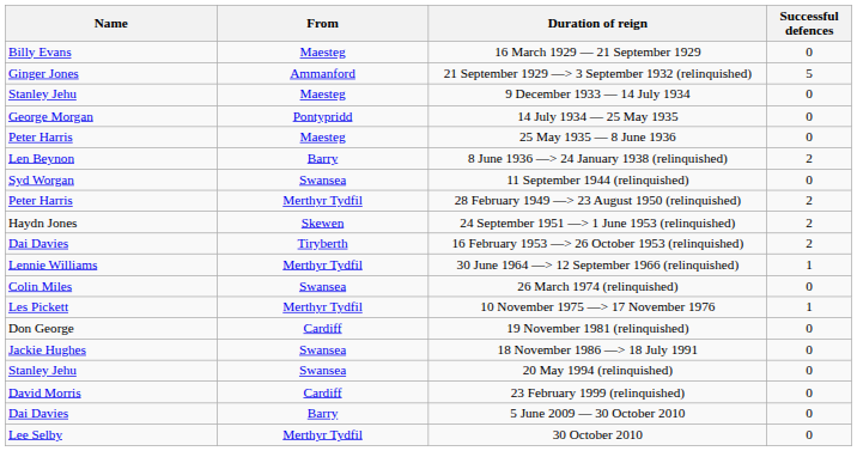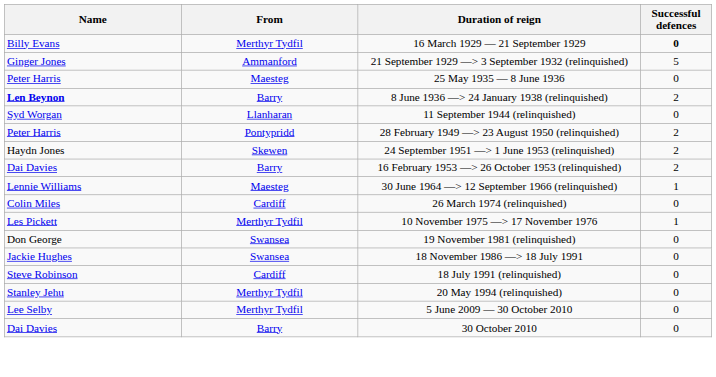 <table class="wikitable" style="width:80%;">
 <tr>
 <th style="width:25%;">Name</th>
 <th style="width:25%;">From</th>
 <th style="width:40%;">Duration of reign</th>
 <th style="width:10%;">Successful defences</th>
 </tr>
 <tr align=center>
 <td align=left><a href='#'>Billy Evans</a></td>
-<td><a href='#'>Maesteg</a></td>
+<td><a href='#'>Merthyr Tydfil</a></td>
 <td>16 March 1929 — 21 September 1929</td>
-<td>0</td>
+<td><strong>0</strong></td>
 </tr>
 <tr align=center>
 <td align=left><a href='#'>Ginger Jones</a></td>
 <td><a href='#'>Ammanford</a></td>
 <td>21 September 1929 —> 3 September 1932 (relinquished)</td>
 <td>5</td>
 </tr>
 <tr align=center>
-<td align=left><a href='#'>Stanley Jehu</a></td>
-<td><a href='#'>Maesteg</a></td>
-<td>9 December 1933 — 14 July 1934</td>
-<td>0</td>
-</tr>
-<tr align=center>
-<td align=left><a href='#'>George Morgan</a></td>
-<td><a href='#'>Pontypridd</a></td>
-<td>14 July 1934 — 25 May 1935</td>
-<td>0</td>
-</tr>
-<tr align=center>
 <td align=left><a href='#'>Peter Harris</a></td>
 <td><a href='#'>Maesteg</a></td>
 <td>25 May 1935 — 8 June 1936</td>
 <td>0</td>
 </tr>
 <tr align=center>
-<td align=left><a href='#'>Len Beynon</a></td>
+<td align=left><strong><a href='#'>Len Beynon</a></strong></td>
 <td><a href='#'>Barry</a></td>
 <td>8 June 1936 —> 24 January 1938 (relinquished)</td>
 <td>2</td>
 </tr>
 <tr align=center>
 <td align=left><a href='#'>Syd Worgan</a></td>
-<td><a href='#'>Swansea</a></td>
+<td><a href='#'>Llanharan</a></td>
 <td>11 September 1944 (relinquished)</td>
 <td>0</td>
 </tr>
 <tr align=center>
 <td align=left><a href='#'>Peter Harris</a></td>
-<td><a href='#'>Merthyr Tydfil</a></td>
+<td><a href='#'>Pontypridd</a></td>
 <td>28 February 1949 —> 23 August 1950 (relinquished)</td>
 <td>2</td>
 </tr>
 <tr align=center>
 <td align=left>Haydn Jones</td>
 <td><a href='#'>Skewen</a></td>
 <td>24 September 1951 —> 1 June 1953 (relinquished)</td>
 <td>2</td>
 </tr>
 <tr align=center>
 <td align=left><a href='#'>Dai Davies</a></td>
-<td><a href='#'>Tiryberth</a></td>
+<td><a href='#'>Barry</a></td>
 <td>16 February 1953 —> 26 October 1953 (relinquished)</td>
 <td>2</td>
 </tr>
 <tr align=center>
 <td align=left><a href='#'>Lennie Williams</a></td>
-<td><a href='#'>Merthyr Tydfil</a></td>
+<td><a href='#'>Maesteg</a></td>
 <td>30 June 1964 —> 12 September 1966 (relinquished)</td>
 <td>1</td>
 </tr>
 <tr align=center>
 <td align=left><a href='#'>Colin Miles</a></td>
-<td><a href='#'>Swansea</a></td>
+<td><a href='#'>Cardiff</a></td>
 <td>26 March 1974 (relinquished)</td>
 <td>0</td>
 </tr>
 <tr align=center>
 <td align=left><a href='#'>Les Pickett</a></td>
 <td><a href='#'>Merthyr Tydfil</a></td>
 <td>10 November 1975 —> 17 November 1976</td>
 <td>1</td>
 </tr>
 <tr align=center>
 <td align=left>Don George</td>
-<td><a href='#'>Cardiff</a></td>
+<td><a href='#'>Swansea</a></td>
 <td>19 November 1981 (relinquished)</td>
 <td>0</td>
 </tr>
 <tr align=center>
 <td align=left><a href='#'>Jackie Hughes</a></td>
 <td><a href='#'>Swansea</a></td>
 <td>18 November 1986 —> 18 July 1991</td>
 <td>0</td>
 </tr>
 <tr align=center>
+<td align=left><a href='#'>Steve Robinson</a></td>
+<td><a href='#'>Cardiff</a></td>
+<td>18 July 1991 (relinquished)</td>
+<td>0</td>
+</tr>
+<tr align=center>
 <td align=left><a href='#'>Stanley Jehu</a></td>
-<td><a href='#'>Swansea</a></td>
+<td><a href='#'>Merthyr Tydfil</a></td>
 <td>20 May 1994 (relinquished)</td>
 <td>0</td>
 </tr>
 <tr align=center>
-<td align=left><a href='#'>David Morris</a></td>
-<td><a href='#'>Cardiff</a></td>
-<td>23 February 1999 (relinquished)</td>
+<td align=left><a href='#'>Lee Selby</a></td>
+<td><a href='#'>Merthyr Tydfil</a></td>
+<td>5 June 2009 — 30 October 2010</td>
 <td>0</td>
 </tr>
 <tr align=center>
 <td align=left><a href='#'>Dai Davies</a></td>
 <td><a href='#'>Barry</a></td>
-<td>5 June 2009 — 30 October 2010</td>
-<td>0</td>
-</tr>
-<tr align=center>
-<td align=left><a href='#'>Lee Selby</a></td>
-<td><a href='#'>Merthyr Tydfil</a></td>
 <td>30 October 2010</td>
 <td>0</td>
 </tr>
 </table>
